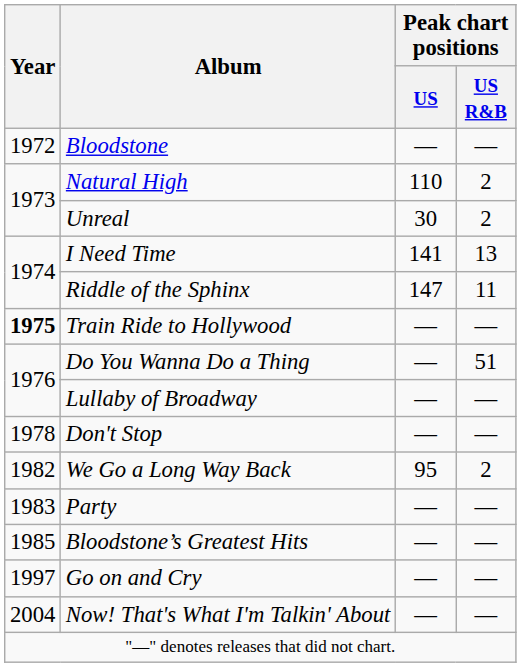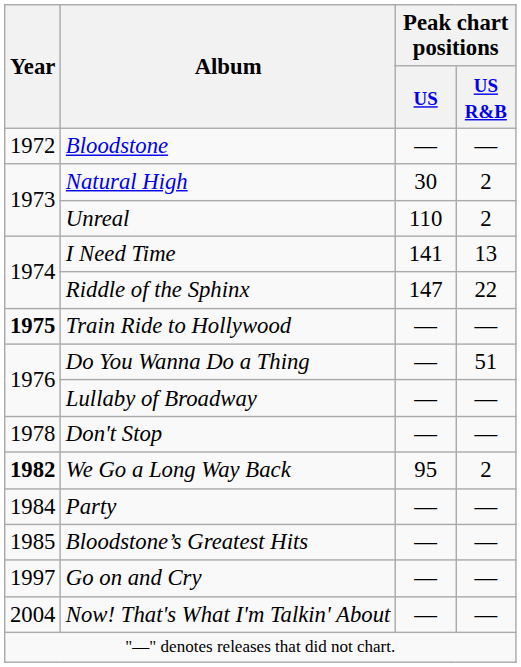 <table class="wikitable" style="text-align:center;">
 <tr>
 <th rowspan="2">Year</th>
 <th rowspan="2">Album</th>
 <th colspan="2">Peak chart positions</th>
 </tr>
 <tr>
 <th width="35"><small><a href='#'>US</a></small><br></th>
 <th width="35"><small><a href='#'>US R&B</a></small><br></th>
 </tr>
 <tr>
 <td rowspan="1">1972</td>
 <td style="text-align:left;"><em><a href='#'>Bloodstone</a></em></td>
 <td>—</td>
 <td>—</td>
 </tr>
 <tr>
 <td rowspan="2">1973</td>
 <td style="text-align:left;"><em><a href='#'>Natural High</a></em></td>
-<td>110</td>
+<td>30</td>
 <td>2</td>
 </tr>
 <tr>
 <td style="text-align:left;"><em>Unreal</em></td>
-<td>30</td>
+<td>110</td>
 <td>2</td>
 </tr>
 <tr>
 <td rowspan="2">1974</td>
 <td style="text-align:left;"><em>I Need Time</em></td>
 <td>141</td>
 <td>13</td>
 </tr>
 <tr>
 <td style="text-align:left;"><em>Riddle of the Sphinx</em></td>
 <td>147</td>
-<td>11</td>
+<td>22</td>
 </tr>
 <tr>
 <td rowspan="1"><strong>1975</strong></td>
 <td style="text-align:left;"><em>Train Ride to Hollywood</em></td>
 <td>—</td>
 <td>—</td>
 </tr>
 <tr>
 <td rowspan="2">1976</td>
 <td style="text-align:left;"><em>Do You Wanna Do a Thing</em></td>
 <td>—</td>
 <td>51</td>
 </tr>
 <tr>
 <td style="text-align:left;"><em>Lullaby of Broadway</em></td>
 <td>—</td>
 <td>—</td>
 </tr>
 <tr>
 <td rowspan="1">1978</td>
 <td style="text-align:left;"><em>Don't Stop</em></td>
 <td>—</td>
 <td>—</td>
 </tr>
 <tr>
-<td rowspan="1">1982</td>
+<td rowspan="1"><strong>1982</strong></td>
 <td style="text-align:left;"><em>We Go a Long Way Back</em></td>
 <td>95</td>
 <td>2</td>
 </tr>
 <tr>
-<td rowspan="1">1983</td>
+<td rowspan="1">1984</td>
 <td style="text-align:left;"><em>Party</em></td>
 <td>—</td>
 <td>—</td>
 </tr>
 <tr>
 <td rowspan="1">1985</td>
 <td style="text-align:left;"><em>Bloodstone’s Greatest Hits</em></td>
 <td>—</td>
 <td>—</td>
 </tr>
 <tr>
 <td rowspan="1">1997</td>
 <td style="text-align:left;"><em>Go on and Cry</em></td>
 <td>—</td>
 <td>—</td>
 </tr>
 <tr>
 <td rowspan="1">2004</td>
 <td style="text-align:left;"><em>Now! That's What I'm Talkin' About</em></td>
 <td>—</td>
 <td>—</td>
 </tr>
 <tr>
 <td colspan="8" style="text-align:center; font-size:9pt;">"—" denotes releases that did not chart.</td>
 </tr>
 </table>
